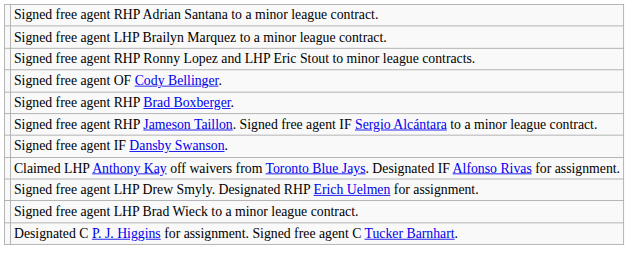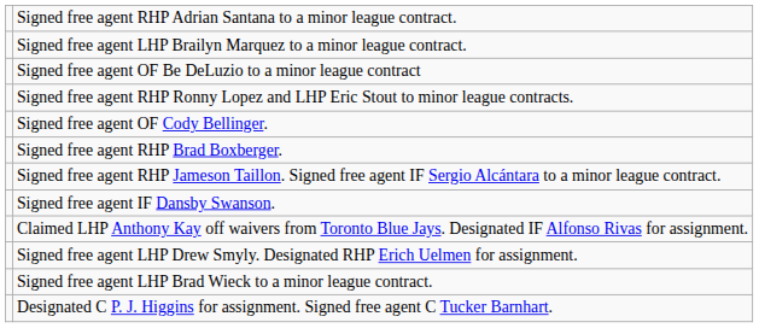 <table class="wikitable">
 <tr>
 <td></td>
 <td>Signed free agent RHP Adrian Santana to a minor league contract.</td>
 </tr>
 <tr>
 <td></td>
 <td>Signed free agent LHP Brailyn Marquez to a minor league contract.</td>
+</tr>
+<tr>
+<td></td>
+<td>Signed free agent OF Be DeLuzio to a minor league contract</td>
 </tr>
 <tr>
 <td></td>
 <td>Signed free agent RHP Ronny Lopez and LHP Eric Stout to minor league contracts.</td>
 </tr>
 <tr>
 <td></td>
 <td>Signed free agent OF <a href='#'>Cody Bellinger</a>.</td>
 </tr>
 <tr>
 <td></td>
 <td>Signed free agent RHP <a href='#'>Brad Boxberger</a>.</td>
 </tr>
 <tr>
 <td></td>
 <td>Signed free agent RHP <a href='#'>Jameson Taillon</a>. Signed free agent IF <a href='#'>Sergio Alcántara</a> to a minor league contract.</td>
 </tr>
 <tr>
 <td></td>
 <td>Signed free agent IF <a href='#'>Dansby Swanson</a>.</td>
 </tr>
 <tr>
 <td></td>
 <td>Claimed LHP <a href='#'>Anthony Kay</a> off waivers from <a href='#'>Toronto Blue Jays</a>. Designated IF <a href='#'>Alfonso Rivas</a> for assignment.</td>
 </tr>
 <tr>
 <td></td>
 <td>Signed free agent LHP Drew Smyly. Designated RHP <a href='#'>Erich Uelmen</a> for assignment.</td>
 </tr>
 <tr>
 <td></td>
 <td>Signed free agent LHP Brad Wieck to a minor league contract.</td>
 </tr>
 <tr>
 <td></td>
 <td>Designated C <a href='#'>P. J. Higgins</a> for assignment. Signed free agent C <a href='#'>Tucker Barnhart</a>.</td>
 </tr>
 </table>
